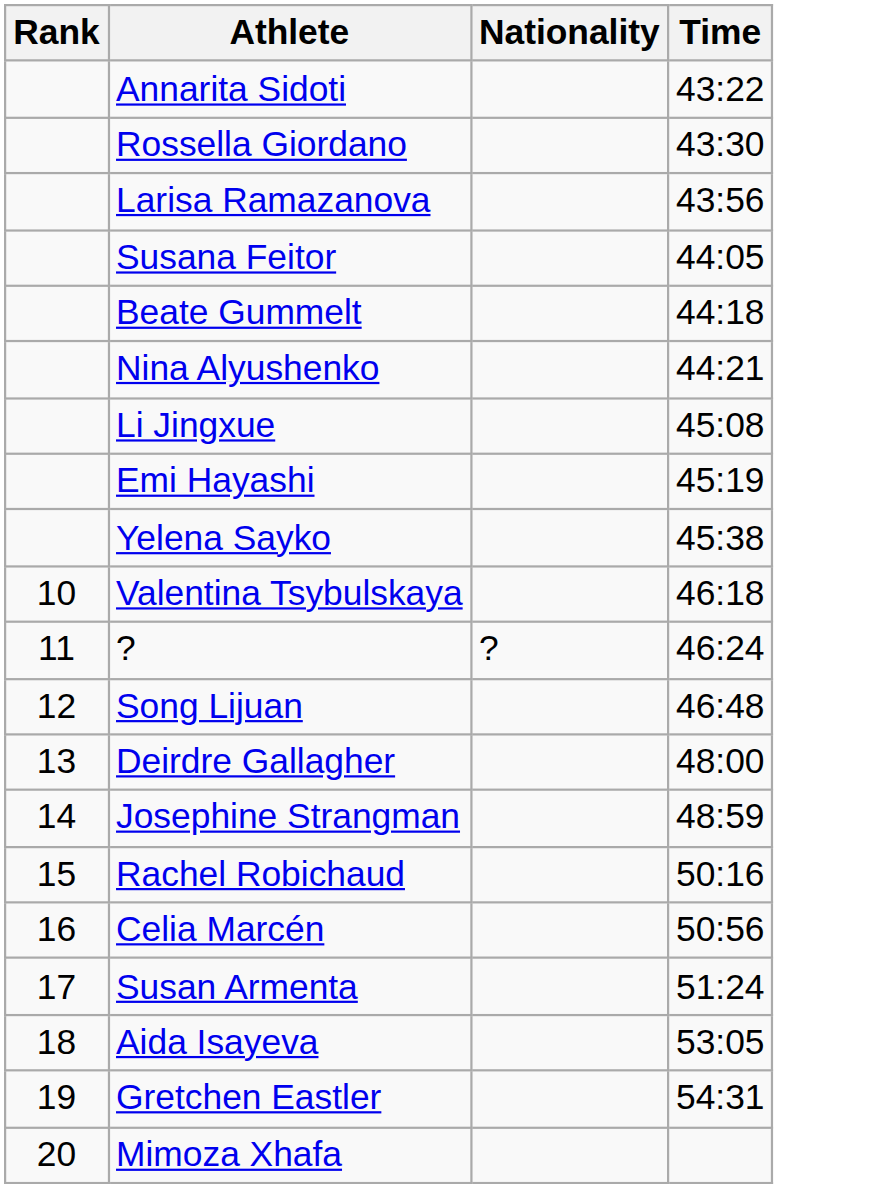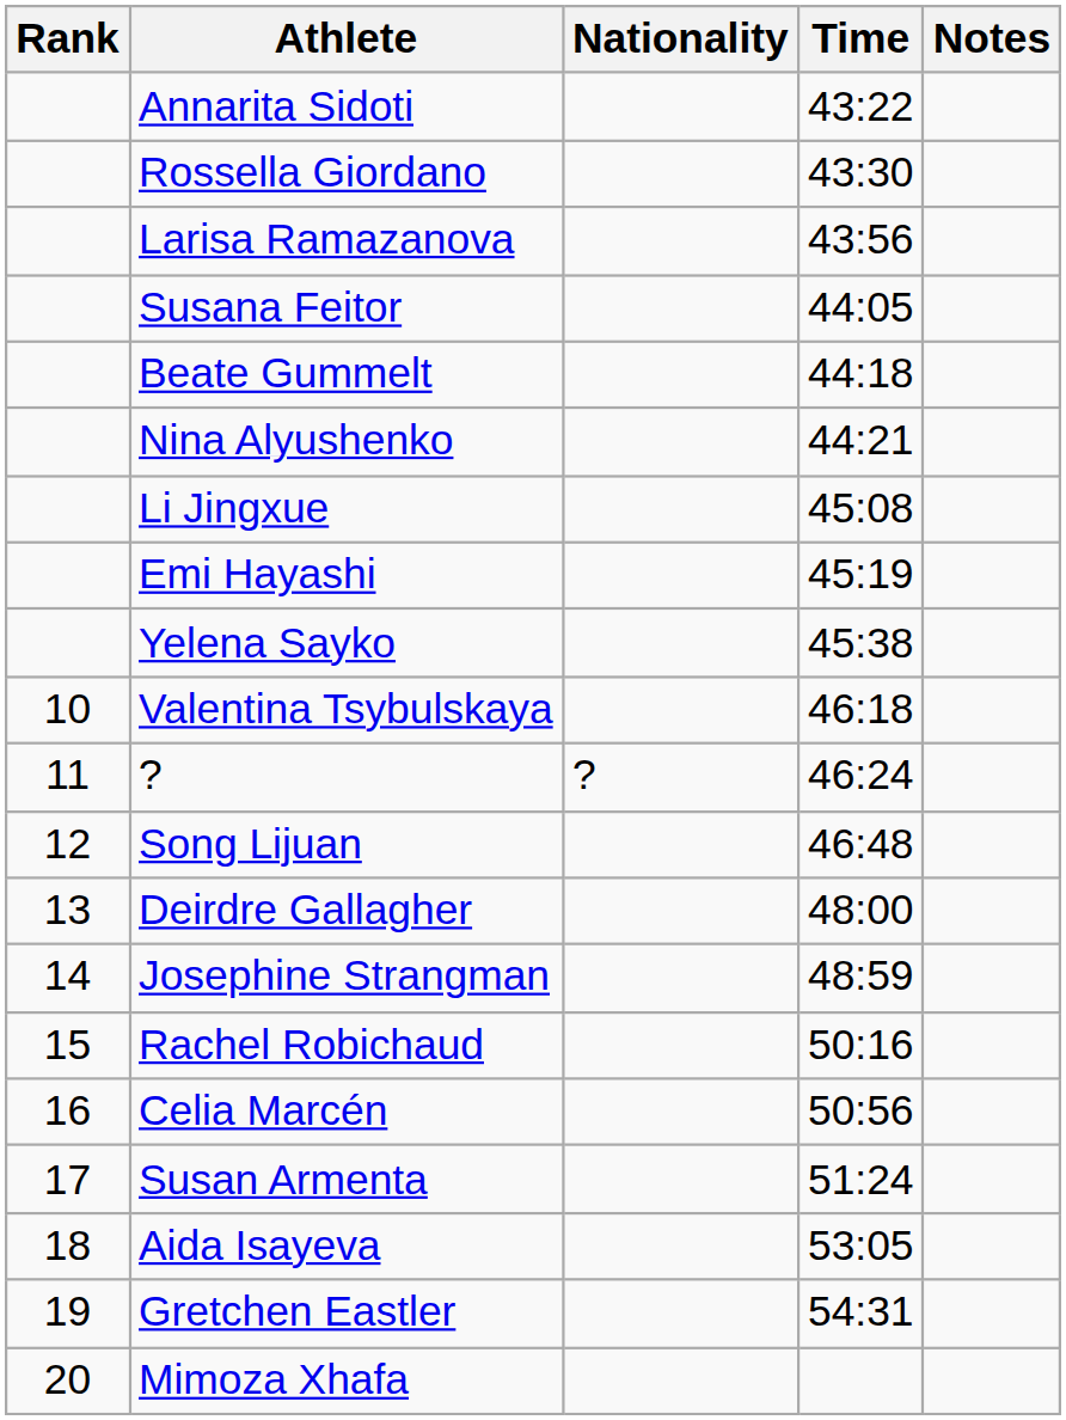 <table class="wikitable sortable" style="text-align:center">
 <tr>
 <th>Rank</th>
 <th>Athlete</th>
 <th>Nationality</th>
 <th>Time</th>
+<th>Notes</th>
 </tr>
 <tr>
 <td></td>
 <td align=left><a href='#'>Annarita Sidoti</a></td>
 <td align=left></td>
 <td>43:22</td>
+<td></td>
 </tr>
 <tr>
 <td></td>
 <td align=left><a href='#'>Rossella Giordano</a></td>
 <td align=left></td>
 <td>43:30</td>
+<td></td>
 </tr>
 <tr>
 <td></td>
 <td align=left><a href='#'>Larisa Ramazanova</a></td>
 <td align=left></td>
 <td>43:56</td>
+<td></td>
 </tr>
 <tr>
 <td></td>
 <td align=left><a href='#'>Susana Feitor</a></td>
 <td align=left></td>
 <td>44:05</td>
+<td></td>
 </tr>
 <tr>
 <td></td>
 <td align=left><a href='#'>Beate Gummelt</a></td>
 <td align=left></td>
 <td>44:18</td>
+<td></td>
 </tr>
 <tr>
 <td></td>
 <td align=left><a href='#'>Nina Alyushenko</a></td>
 <td align=left></td>
 <td>44:21</td>
+<td></td>
 </tr>
 <tr>
 <td></td>
 <td align=left><a href='#'>Li Jingxue</a></td>
 <td align=left></td>
 <td>45:08</td>
+<td></td>
 </tr>
 <tr>
 <td></td>
 <td align=left><a href='#'>Emi Hayashi</a></td>
 <td align=left></td>
 <td>45:19</td>
+<td></td>
 </tr>
 <tr>
 <td></td>
 <td align=left><a href='#'>Yelena Sayko</a></td>
 <td align=left></td>
 <td>45:38</td>
+<td></td>
 </tr>
 <tr>
 <td>10</td>
 <td align=left><a href='#'>Valentina Tsybulskaya</a></td>
 <td align=left></td>
 <td>46:18</td>
+<td></td>
 </tr>
 <tr>
 <td>11</td>
 <td align=left>?</td>
 <td align=left>?</td>
 <td>46:24</td>
+<td></td>
 </tr>
 <tr>
 <td>12</td>
 <td align=left><a href='#'>Song Lijuan</a></td>
 <td align=left></td>
 <td>46:48</td>
+<td></td>
 </tr>
 <tr>
 <td>13</td>
 <td align=left><a href='#'>Deirdre Gallagher</a></td>
 <td align=left></td>
 <td>48:00</td>
+<td></td>
 </tr>
 <tr>
 <td>14</td>
 <td align=left><a href='#'>Josephine Strangman</a></td>
 <td align=left></td>
 <td>48:59</td>
+<td></td>
 </tr>
 <tr>
 <td>15</td>
 <td align=left><a href='#'>Rachel Robichaud</a></td>
 <td align=left></td>
 <td>50:16</td>
+<td></td>
 </tr>
 <tr>
 <td>16</td>
 <td align=left><a href='#'>Celia Marcén</a></td>
 <td align=left></td>
 <td>50:56</td>
+<td></td>
 </tr>
 <tr>
 <td>17</td>
 <td align=left><a href='#'>Susan Armenta</a></td>
 <td align=left></td>
 <td>51:24</td>
+<td></td>
 </tr>
 <tr>
 <td>18</td>
 <td align=left><a href='#'>Aida Isayeva</a></td>
 <td align=left></td>
 <td>53:05</td>
+<td></td>
 </tr>
 <tr>
 <td>19</td>
 <td align=left><a href='#'>Gretchen Eastler</a></td>
 <td align=left></td>
 <td>54:31</td>
+<td></td>
 </tr>
 <tr>
 <td>20</td>
 <td align=left><a href='#'>Mimoza Xhafa</a></td>
 <td align=left></td>
 <td></td>
+<td></td>
 </tr>
 </table>
